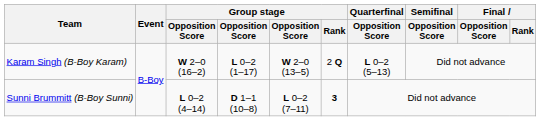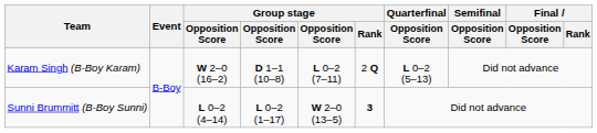 <table class="wikitable" style="font-size:90%">
 <tr>
 <th rowspan=2>Team</th>
 <th rowspan=2>Event</th>
 <th colspan=4>Group stage</th>
 <th>Quarterfinal</th>
 <th>Semifinal</th>
 <th colspan=2>Final / </th>
 </tr>
 <tr style="font-size:95%">
 <th>Opposition<br>Score</th>
 <th>Opposition<br>Score</th>
 <th>Opposition<br>Score</th>
 <th>Rank</th>
 <th>Opposition<br>Score</th>
 <th>Opposition<br>Score</th>
 <th>Opposition<br>Score</th>
 <th>Rank</th>
 </tr>
 <tr align=center>
 <td align=left><a href='#'>Karam Singh</a> <em>(B-Boy Karam)</em></td>
 <td align=left rowspan=2><a href='#'>B-Boy</a></td>
 <td><br><strong>W</strong> 2–0<br>(16–2)</td>
-<td><br><strong>L</strong> 0–2<br>(1–17)</td>
-<td><br><strong>W</strong> 2–0<br>(13–5)</td>
+<td><br><strong>D</strong> 1–1<br>(10–8)</td>
+<td><br><strong>L</strong> 0–2<br>(7–11)</td>
 <td>2 <strong>Q</strong></td>
 <td><br><strong>L</strong> 0–2<br>(5–13)</td>
 <td colspan=3>Did not advance</td>
 </tr>
 <tr align=center>
 <td align=left><a href='#'>Sunni Brummitt</a> <em>(B-Boy Sunni)</em></td>
 <td><br><strong>L</strong> 0–2<br>(4–14)</td>
-<td><br><strong>D</strong> 1–1<br>(10–8)</td>
-<td><br><strong>L</strong> 0–2<br>(7–11)</td>
+<td><br><strong>L</strong> 0–2<br>(1–17)</td>
+<td><br><strong>W</strong> 2–0<br>(13–5)</td>
 <td><strong>3</strong></td>
 <td colspan=4>Did not advance</td>
 </tr>
 </table>
